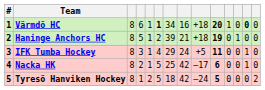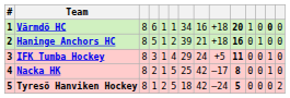 <table class="wikitable sortable">
 <tr>
 <th>#</th>
 <th>Team</th>
 <th></th>
 <th></th>
 <th></th>
 <th></th>
 <th></th>
 <th></th>
 <th></th>
 <th></th>
 <th></th>
 <th></th>
 <th></th>
 <th></th>
 </tr>
 <tr style="background: #D0F0C0;">
 <td><strong>1</strong></td>
 <td> <strong><a href='#'>Värmdö HC</a></strong></td>
 <td style="text-align: center;">8</td>
 <td style="text-align: center;">6</td>
 <td style="text-align: center;">1</td>
-<td style="text-align: center;"><strong>1</strong></td>
+<td style="text-align: center;">1</td>
 <td style="text-align: center;">34</td>
 <td style="text-align: center;">16</td>
 <td style="text-align: center;">+18</td>
 <td style="text-align: center;"><strong>20</strong></td>
 <td style="text-align: center;">1</td>
 <td style="text-align: center;">0</td>
 <td style="text-align: center;"><strong>0</strong></td>
 <td style="text-align: center;">0</td>
 </tr>
 <tr style="background: #D0F0C0;">
 <td><strong>2</strong></td>
 <td> <strong><a href='#'>Haninge Anchors HC</a></strong></td>
 <td style="text-align: center;">8</td>
 <td style="text-align: center;">5</td>
 <td style="text-align: center;">1</td>
 <td style="text-align: center;">2</td>
 <td style="text-align: center;">39</td>
 <td style="text-align: center;">21</td>
 <td style="text-align: center;">+18</td>
-<td style="text-align: center;"><strong>19</strong></td>
+<td style="text-align: center;"><strong>16</strong></td>
 <td style="text-align: center;">0</td>
 <td style="text-align: center;">1</td>
 <td style="text-align: center;">0</td>
 <td style="text-align: center;">0</td>
 </tr>
 <tr style="background: #FFCCCC;">
 <td><strong>3</strong></td>
 <td> <strong><a href='#'>IFK Tumba Hockey</a></strong></td>
 <td style="text-align: center;">8</td>
 <td style="text-align: center;">3</td>
 <td style="text-align: center;">1</td>
 <td style="text-align: center;">4</td>
 <td style="text-align: center;">29</td>
 <td style="text-align: center;">24</td>
 <td style="text-align: center;">+5</td>
 <td style="text-align: center;"><strong>11</strong></td>
 <td style="text-align: center;">0</td>
 <td style="text-align: center;">0</td>
 <td style="text-align: center;">1</td>
 <td style="text-align: center;">0</td>
 </tr>
 <tr style="background: #FFCCCC;">
 <td><strong>4</strong></td>
 <td> <strong><a href='#'>Nacka HK</a></strong></td>
 <td style="text-align: center;">8</td>
 <td style="text-align: center;">2</td>
 <td style="text-align: center;">1</td>
 <td style="text-align: center;">5</td>
 <td style="text-align: center;">25</td>
 <td style="text-align: center;">42</td>
 <td style="text-align: center;">–17</td>
-<td style="text-align: center;"><strong>6</strong></td>
+<td style="text-align: center;"><strong>8</strong></td>
 <td style="text-align: center;">0</td>
 <td style="text-align: center;">0</td>
 <td style="text-align: center;">1</td>
 <td style="text-align: center;">0</td>
 </tr>
 <tr style="background: #FFCCCC;">
 <td><strong>5</strong></td>
 <td><strong>Tyresö Hanviken Hockey</strong></td>
 <td style="text-align: center;">8</td>
 <td style="text-align: center;">1</td>
 <td style="text-align: center;">2</td>
 <td style="text-align: center;">5</td>
 <td style="text-align: center;">18</td>
 <td style="text-align: center;">42</td>
 <td style="text-align: center;">–24</td>
 <td style="text-align: center;"><strong>5</strong></td>
 <td style="text-align: center;">0</td>
 <td style="text-align: center;">0</td>
 <td style="text-align: center;">0</td>
 <td style="text-align: center;">2</td>
 </tr>
 </table>
